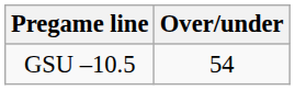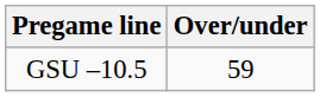 <table class="wikitable">
 <tr align="center">
 <th style=>Pregame line</th>
 <th style=>Over/under</th>
 </tr>
 <tr align="center">
 <td>GSU –10.5</td>
-<td>54</td>
+<td>59</td>
 </tr>
 </table>
